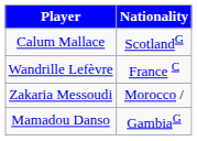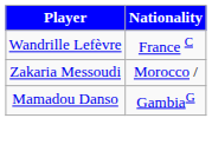 <table class="wikitable" style="text-align:center; margin-left:1em; font-size:85%;">
 <tr>
 <th style="background:#00f; color:white; text-align:center;">Player</th>
 <th style="background:#00f; color:white; text-align:center;">Nationality</th>
-</tr>
-<tr>
-<td><a href='#'>Calum Mallace</a></td>
-<td> <a href='#'>Scotland</a><sup><a href='#'>G</a></sup></td>
 </tr>
 <tr>
 <td><a href='#'>Wandrille Lefèvre</a></td>
 <td> <a href='#'>France</a> <sup><a href='#'>C</a></sup></td>
 </tr>
 <tr>
 <td><a href='#'>Zakaria Messoudi</a></td>
 <td> <a href='#'>Morocco</a> /  </td>
 </tr>
 <tr>
 <td><a href='#'>Mamadou Danso</a></td>
 <td> <a href='#'>Gambia</a><sup><a href='#'>G</a></sup></td>
 </tr>
 </table>
